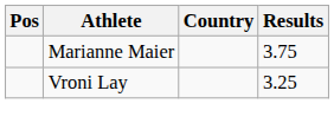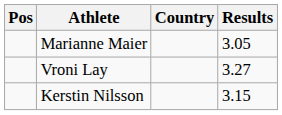 <table class="wikitable">
 <tr>
 <th>Pos</th>
 <th>Athlete</th>
 <th>Country</th>
 <th>Results</th>
 </tr>
 <tr>
 <td align="center"></td>
 <td>Marianne Maier</td>
 <td></td>
-<td>3.75</td>
+<td>3.05</td>
 </tr>
 <tr>
 <td align="center"></td>
 <td>Vroni Lay</td>
 <td></td>
-<td>3.25</td>
+<td>3.27</td>
+</tr>
+<tr>
+<td align="center"></td>
+<td>Kerstin Nilsson</td>
+<td></td>
+<td>3.15</td>
 </tr>
 </table>
